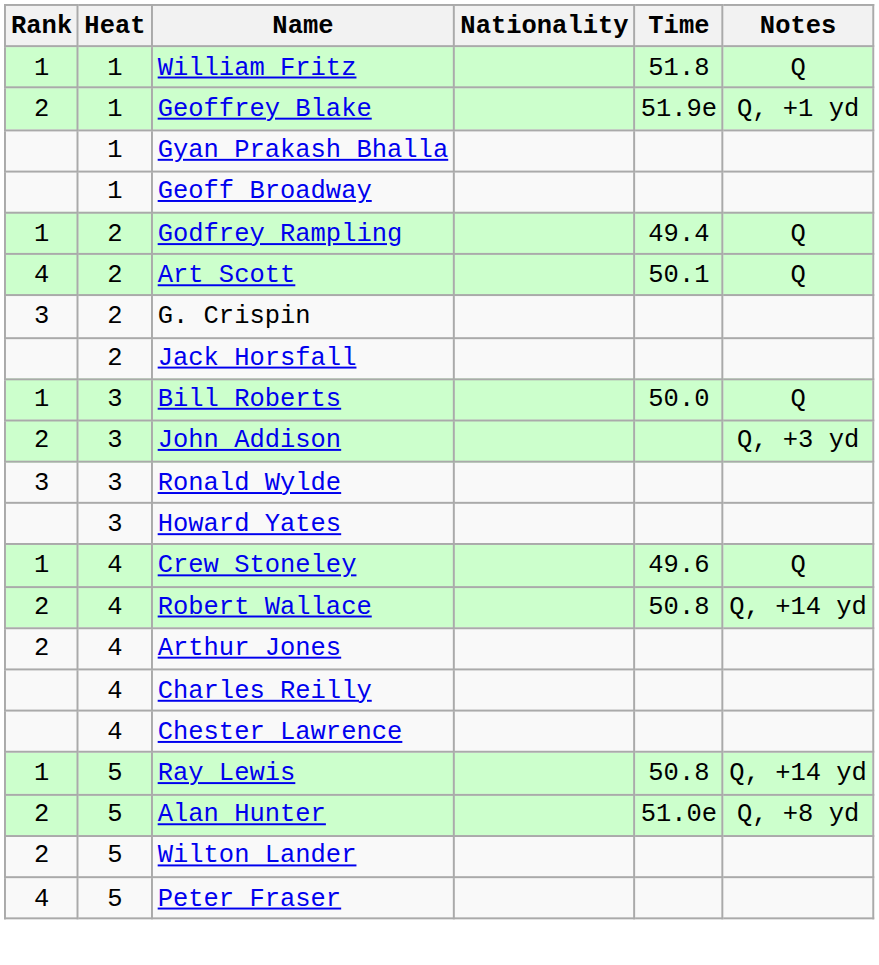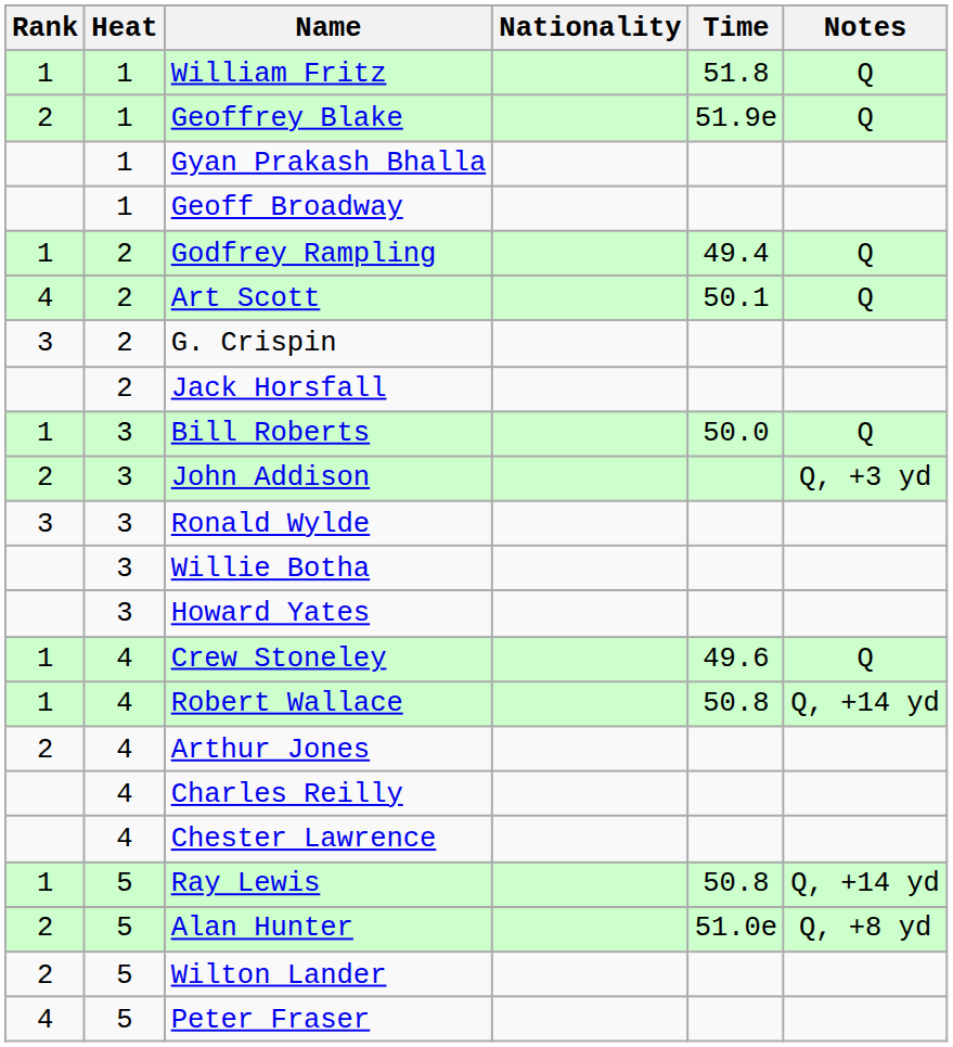 <table class="wikitable sortable" style="text-align:center">
 <tr>
 <th>Rank</th>
 <th>Heat</th>
 <th>Name</th>
 <th>Nationality</th>
 <th>Time</th>
 <th>Notes</th>
 </tr>
 <tr bgcolor=ccffcc>
 <td>1</td>
 <td>1</td>
 <td align=left><a href='#'>William Fritz</a></td>
 <td align=left></td>
 <td>51.8</td>
 <td>Q</td>
 </tr>
 <tr bgcolor=ccffcc>
 <td>2</td>
 <td>1</td>
 <td align=left><a href='#'>Geoffrey Blake</a></td>
 <td align=left></td>
 <td>51.9e</td>
-<td>Q, +1 yd</td>
+<td>Q</td>
 </tr>
 <tr>
 <td></td>
 <td>1</td>
 <td align=left><a href='#'>Gyan Prakash Bhalla</a></td>
 <td align=left></td>
 <td></td>
 <td></td>
 </tr>
 <tr>
 <td></td>
 <td>1</td>
 <td align=left><a href='#'>Geoff Broadway</a></td>
 <td align=left></td>
 <td></td>
 <td></td>
 </tr>
 <tr bgcolor=ccffcc>
 <td>1</td>
 <td>2</td>
 <td align=left><a href='#'>Godfrey Rampling</a></td>
 <td align=left></td>
 <td>49.4</td>
 <td>Q</td>
 </tr>
 <tr bgcolor=ccffcc>
 <td>4</td>
 <td>2</td>
 <td align=left><a href='#'>Art Scott</a></td>
 <td align=left></td>
 <td>50.1</td>
 <td>Q</td>
 </tr>
 <tr>
 <td>3</td>
 <td>2</td>
 <td align=left>G. Crispin</td>
 <td align=left></td>
 <td></td>
 <td></td>
 </tr>
 <tr>
 <td></td>
 <td>2</td>
 <td align=left><a href='#'>Jack Horsfall</a></td>
 <td align=left></td>
 <td></td>
 <td></td>
 </tr>
 <tr bgcolor=ccffcc>
 <td>1</td>
 <td>3</td>
 <td align=left><a href='#'>Bill Roberts</a></td>
 <td align=left></td>
 <td>50.0</td>
 <td>Q</td>
 </tr>
 <tr bgcolor=ccffcc>
 <td>2</td>
 <td>3</td>
 <td align=left><a href='#'>John Addison</a></td>
 <td align=left></td>
 <td></td>
 <td>Q, +3 yd</td>
 </tr>
 <tr>
 <td>3</td>
 <td>3</td>
 <td align=left><a href='#'>Ronald Wylde</a></td>
 <td align=left></td>
 <td></td>
 <td></td>
 </tr>
 <tr>
 <td></td>
 <td>3</td>
+<td align=left><a href='#'>Willie Botha</a></td>
+<td align=left></td>
+<td></td>
+<td></td>
+</tr>
+<tr>
+<td></td>
+<td>3</td>
 <td align=left><a href='#'>Howard Yates</a></td>
 <td align=left></td>
 <td></td>
 <td></td>
 </tr>
 <tr bgcolor=ccffcc>
 <td>1</td>
 <td>4</td>
 <td align=left><a href='#'>Crew Stoneley</a></td>
 <td align=left></td>
 <td>49.6</td>
 <td>Q</td>
 </tr>
 <tr bgcolor=ccffcc>
-<td>2</td>
+<td>1</td>
 <td>4</td>
 <td align=left><a href='#'>Robert Wallace</a></td>
 <td align=left></td>
 <td>50.8</td>
 <td>Q, +14 yd</td>
 </tr>
 <tr>
 <td>2</td>
 <td>4</td>
 <td align=left><a href='#'>Arthur Jones</a></td>
 <td align=left></td>
 <td></td>
 <td></td>
 </tr>
 <tr>
 <td></td>
 <td>4</td>
 <td align=left><a href='#'>Charles Reilly</a></td>
 <td align=left></td>
 <td></td>
 <td></td>
 </tr>
 <tr>
 <td></td>
 <td>4</td>
 <td align=left><a href='#'>Chester Lawrence</a></td>
 <td align=left></td>
 <td></td>
 <td></td>
 </tr>
 <tr bgcolor=ccffcc>
 <td>1</td>
 <td>5</td>
 <td align=left><a href='#'>Ray Lewis</a></td>
 <td align=left></td>
 <td>50.8</td>
 <td>Q, +14 yd</td>
 </tr>
 <tr bgcolor=ccffcc>
 <td>2</td>
 <td>5</td>
 <td align=left><a href='#'>Alan Hunter</a></td>
 <td align=left></td>
 <td>51.0e</td>
 <td>Q, +8 yd</td>
 </tr>
 <tr>
 <td>2</td>
 <td>5</td>
 <td align=left><a href='#'>Wilton Lander</a></td>
 <td align=left></td>
 <td></td>
 <td></td>
 </tr>
 <tr>
 <td>4</td>
 <td>5</td>
 <td align=left><a href='#'>Peter Fraser</a></td>
 <td align=left></td>
 <td></td>
 <td></td>
 </tr>
 </table>
